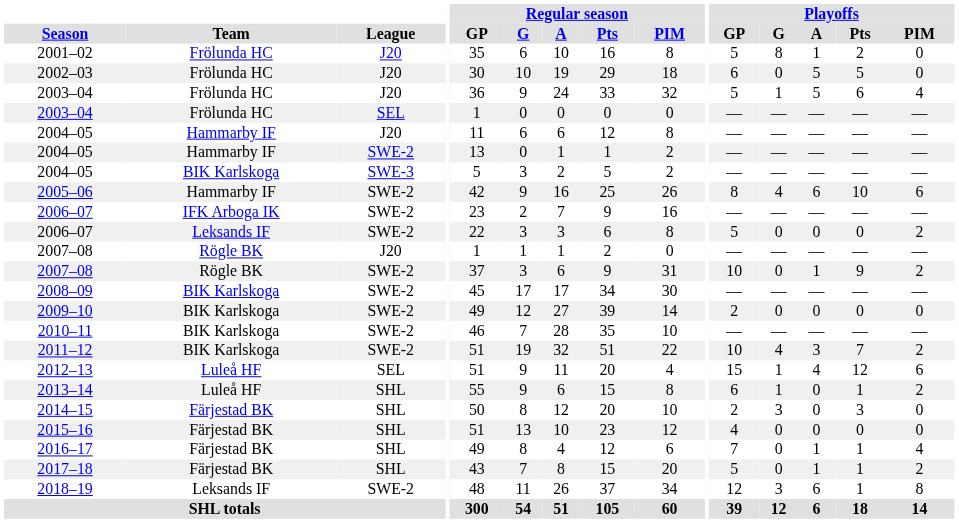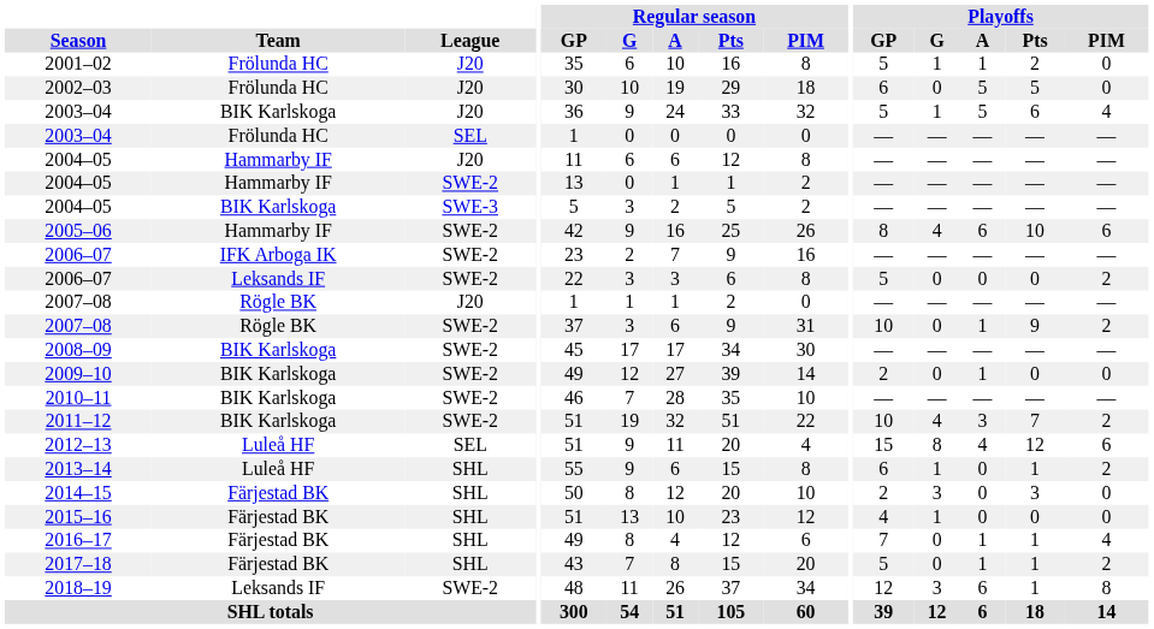 <table border="0" cellpadding="1" cellspacing="0" style="text-align:center; width:60em">
 <tr bgcolor="#e0e0e0">
 <th colspan="3" bgcolor="#ffffff"></th>
 <th rowspan="100" bgcolor="#ffffff"></th>
 <th colspan="5"><a href='#'>Regular season</a></th>
 <th rowspan="100" bgcolor="#ffffff"></th>
 <th colspan="5"><a href='#'>Playoffs</a></th>
 </tr>
 <tr bgcolor="#e0e0e0">
 <th><a href='#'>Season</a></th>
 <th>Team</th>
 <th>League</th>
 <th>GP</th>
 <th><a href='#'>G</a></th>
 <th><a href='#'>A</a></th>
 <th><a href='#'>Pts</a></th>
 <th><a href='#'>PIM</a></th>
 <th>GP</th>
 <th>G</th>
 <th>A</th>
 <th>Pts</th>
 <th>PIM</th>
 </tr>
 <tr>
 <td>2001–02</td>
 <td><a href='#'>Frölunda HC</a></td>
 <td><a href='#'>J20</a></td>
 <td>35</td>
 <td>6</td>
 <td>10</td>
 <td>16</td>
 <td>8</td>
 <td>5</td>
-<td>8</td>
+<td>1</td>
 <td>1</td>
 <td>2</td>
 <td>0</td>
 </tr>
 <tr bgcolor="#f0f0f0">
 <td>2002–03</td>
 <td>Frölunda HC</td>
 <td>J20</td>
 <td>30</td>
 <td>10</td>
 <td>19</td>
 <td>29</td>
 <td>18</td>
 <td>6</td>
 <td>0</td>
 <td>5</td>
 <td>5</td>
 <td>0</td>
 </tr>
 <tr>
 <td>2003–04</td>
-<td>Frölunda HC</td>
+<td>BIK Karlskoga</td>
 <td>J20</td>
 <td>36</td>
 <td>9</td>
 <td>24</td>
 <td>33</td>
 <td>32</td>
 <td>5</td>
 <td>1</td>
 <td>5</td>
 <td>6</td>
 <td>4</td>
 </tr>
 <tr bgcolor="#f0f0f0">
 <td><a href='#'>2003–04</a></td>
 <td>Frölunda HC</td>
 <td><a href='#'>SEL</a></td>
 <td>1</td>
 <td>0</td>
 <td>0</td>
 <td>0</td>
 <td>0</td>
 <td>—</td>
 <td>—</td>
 <td>—</td>
 <td>—</td>
 <td>—</td>
 </tr>
 <tr>
 <td>2004–05</td>
 <td><a href='#'>Hammarby IF</a></td>
 <td>J20</td>
 <td>11</td>
 <td>6</td>
 <td>6</td>
 <td>12</td>
 <td>8</td>
 <td>—</td>
 <td>—</td>
 <td>—</td>
 <td>—</td>
 <td>—</td>
 </tr>
 <tr bgcolor="#f0f0f0">
 <td>2004–05</td>
 <td>Hammarby IF</td>
 <td><a href='#'>SWE-2</a></td>
 <td>13</td>
 <td>0</td>
 <td>1</td>
 <td>1</td>
 <td>2</td>
 <td>—</td>
 <td>—</td>
 <td>—</td>
 <td>—</td>
 <td>—</td>
 </tr>
 <tr>
 <td>2004–05</td>
 <td><a href='#'>BIK Karlskoga</a></td>
 <td><a href='#'>SWE-3</a></td>
 <td>5</td>
 <td>3</td>
 <td>2</td>
 <td>5</td>
 <td>2</td>
 <td>—</td>
 <td>—</td>
 <td>—</td>
 <td>—</td>
 <td>—</td>
 </tr>
 <tr bgcolor="#f0f0f0">
 <td><a href='#'>2005–06</a></td>
 <td>Hammarby IF</td>
 <td>SWE-2</td>
 <td>42</td>
 <td>9</td>
 <td>16</td>
 <td>25</td>
 <td>26</td>
 <td>8</td>
 <td>4</td>
 <td>6</td>
 <td>10</td>
 <td>6</td>
 </tr>
 <tr>
 <td><a href='#'>2006–07</a></td>
 <td><a href='#'>IFK Arboga IK</a></td>
 <td>SWE-2</td>
 <td>23</td>
 <td>2</td>
 <td>7</td>
 <td>9</td>
 <td>16</td>
 <td>—</td>
 <td>—</td>
 <td>—</td>
 <td>—</td>
 <td>—</td>
 </tr>
 <tr bgcolor="#f0f0f0">
 <td>2006–07</td>
 <td><a href='#'>Leksands IF</a></td>
 <td>SWE-2</td>
 <td>22</td>
 <td>3</td>
 <td>3</td>
 <td>6</td>
 <td>8</td>
 <td>5</td>
 <td>0</td>
 <td>0</td>
 <td>0</td>
 <td>2</td>
 </tr>
 <tr>
 <td>2007–08</td>
 <td><a href='#'>Rögle BK</a></td>
 <td>J20</td>
 <td>1</td>
 <td>1</td>
 <td>1</td>
 <td>2</td>
 <td>0</td>
 <td>—</td>
 <td>—</td>
 <td>—</td>
 <td>—</td>
 <td>—</td>
 </tr>
 <tr bgcolor="#f0f0f0">
 <td><a href='#'>2007–08</a></td>
 <td>Rögle BK</td>
 <td>SWE-2</td>
 <td>37</td>
 <td>3</td>
 <td>6</td>
 <td>9</td>
 <td>31</td>
 <td>10</td>
 <td>0</td>
 <td>1</td>
 <td>9</td>
 <td>2</td>
 </tr>
 <tr>
 <td><a href='#'>2008–09</a></td>
 <td><a href='#'>BIK Karlskoga</a></td>
 <td>SWE-2</td>
 <td>45</td>
 <td>17</td>
 <td>17</td>
 <td>34</td>
 <td>30</td>
 <td>—</td>
 <td>—</td>
 <td>—</td>
 <td>—</td>
 <td>—</td>
 </tr>
 <tr bgcolor="#f0f0f0">
 <td><a href='#'>2009–10</a></td>
 <td>BIK Karlskoga</td>
 <td>SWE-2</td>
 <td>49</td>
 <td>12</td>
 <td>27</td>
 <td>39</td>
 <td>14</td>
 <td>2</td>
 <td>0</td>
-<td>0</td>
+<td>1</td>
 <td>0</td>
 <td>0</td>
 </tr>
 <tr>
 <td><a href='#'>2010–11</a></td>
 <td>BIK Karlskoga</td>
 <td>SWE-2</td>
 <td>46</td>
 <td>7</td>
 <td>28</td>
 <td>35</td>
 <td>10</td>
 <td>—</td>
 <td>—</td>
 <td>—</td>
 <td>—</td>
 <td>—</td>
 </tr>
 <tr bgcolor="#f0f0f0">
 <td><a href='#'>2011–12</a></td>
 <td>BIK Karlskoga</td>
 <td>SWE-2</td>
 <td>51</td>
 <td>19</td>
 <td>32</td>
 <td>51</td>
 <td>22</td>
 <td>10</td>
 <td>4</td>
 <td>3</td>
 <td>7</td>
 <td>2</td>
 </tr>
 <tr>
 <td><a href='#'>2012–13</a></td>
 <td><a href='#'>Luleå HF</a></td>
 <td>SEL</td>
 <td>51</td>
 <td>9</td>
 <td>11</td>
 <td>20</td>
 <td>4</td>
 <td>15</td>
-<td>1</td>
+<td>8</td>
 <td>4</td>
 <td>12</td>
 <td>6</td>
 </tr>
 <tr bgcolor="#f0f0f0">
 <td><a href='#'>2013–14</a></td>
 <td>Luleå HF</td>
 <td>SHL</td>
 <td>55</td>
 <td>9</td>
 <td>6</td>
 <td>15</td>
 <td>8</td>
 <td>6</td>
 <td>1</td>
 <td>0</td>
 <td>1</td>
 <td>2</td>
 </tr>
 <tr>
 <td><a href='#'>2014–15</a></td>
 <td><a href='#'>Färjestad BK</a></td>
 <td>SHL</td>
 <td>50</td>
 <td>8</td>
 <td>12</td>
 <td>20</td>
 <td>10</td>
 <td>2</td>
 <td>3</td>
 <td>0</td>
 <td>3</td>
 <td>0</td>
 </tr>
 <tr bgcolor="#f0f0f0">
 <td><a href='#'>2015–16</a></td>
 <td>Färjestad BK</td>
 <td>SHL</td>
 <td>51</td>
 <td>13</td>
 <td>10</td>
 <td>23</td>
 <td>12</td>
 <td>4</td>
-<td>0</td>
+<td>1</td>
 <td>0</td>
 <td>0</td>
 <td>0</td>
 </tr>
 <tr>
 <td><a href='#'>2016–17</a></td>
 <td>Färjestad BK</td>
 <td>SHL</td>
 <td>49</td>
 <td>8</td>
 <td>4</td>
 <td>12</td>
 <td>6</td>
 <td>7</td>
 <td>0</td>
 <td>1</td>
 <td>1</td>
 <td>4</td>
 </tr>
 <tr bgcolor="#f0f0f0">
 <td><a href='#'>2017–18</a></td>
 <td>Färjestad BK</td>
 <td>SHL</td>
 <td>43</td>
 <td>7</td>
 <td>8</td>
 <td>15</td>
 <td>20</td>
 <td>5</td>
 <td>0</td>
 <td>1</td>
 <td>1</td>
 <td>2</td>
 </tr>
 <tr>
 <td><a href='#'>2018–19</a></td>
 <td>Leksands IF</td>
 <td>SWE-2</td>
 <td>48</td>
 <td>11</td>
 <td>26</td>
 <td>37</td>
 <td>34</td>
 <td>12</td>
 <td>3</td>
 <td>6</td>
 <td>1</td>
 <td>8</td>
 </tr>
 <tr bgcolor="#e0e0e0">
 <th colspan="3">SHL totals</th>
 <th>300</th>
 <th>54</th>
 <th>51</th>
 <th>105</th>
 <th>60</th>
 <th>39</th>
 <th>12</th>
 <th>6</th>
 <th>18</th>
 <th>14</th>
 </tr>
 </table>
